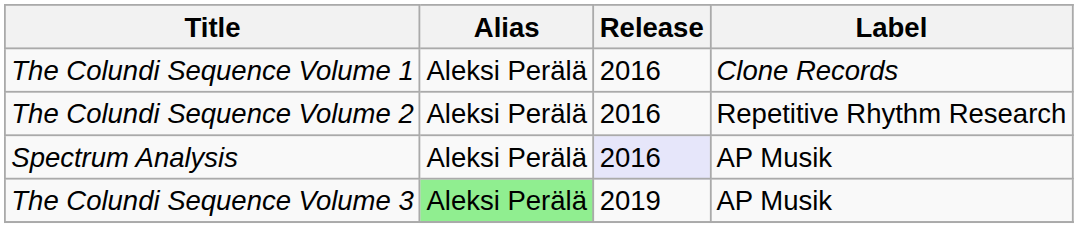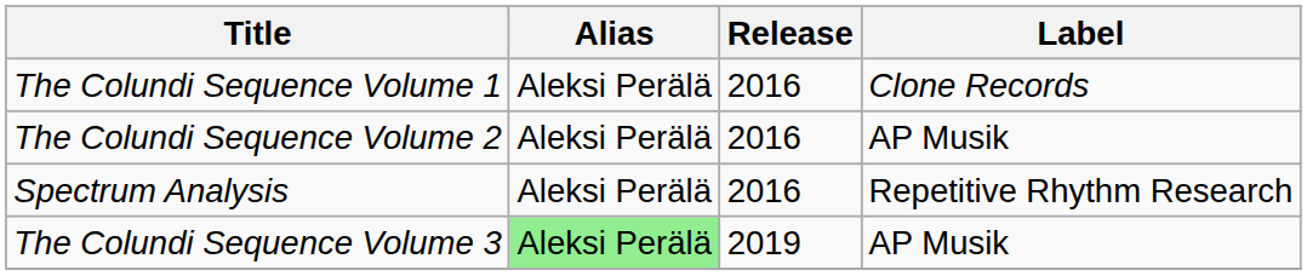 <table class="wikitable sortable" style="font-size: 95%">
 <tr>
 <th align="left">Title</th>
 <th align="left">Alias</th>
 <th align="left">Release</th>
 <th align="left">Label</th>
 </tr>
 <tr>
 <td align="left"><em>The Colundi Sequence Volume 1</em></td>
 <td align="left">Aleksi Perälä</td>
 <td align="left">2016</td>
 <td style="text-align:left;"><em>Clone Records</em></td>
 </tr>
 <tr>
 <td align="left"><em>The Colundi Sequence Volume 2</em></td>
 <td align="left">Aleksi Perälä</td>
 <td align="left">2016</td>
-<td align="left">Repetitive Rhythm Research</td>
+<td align="left">AP Musik</td>
 </tr>
 <tr>
 <td align="left"><em>Spectrum Analysis</em></td>
 <td align="left">Aleksi Perälä</td>
-<td align="left" style="background: lavender;">2016</td>
-<td align="left">AP Musik</td>
+<td align="left">2016</td>
+<td align="left">Repetitive Rhythm Research</td>
 </tr>
 <tr>
 <td align="left"><em>The Colundi Sequence Volume 3</em></td>
 <td align="left" style="background: lightgreen;">Aleksi Perälä</td>
 <td align="left">2019</td>
 <td align="left">AP Musik</td>
 </tr>
 <tr>
 </tr>
 </table>
